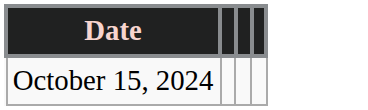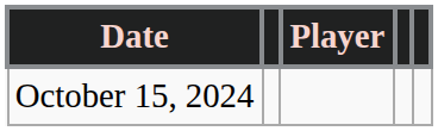 <table class="wikitable sortable" style="font-size:90%;">
 <tr>
 <th style="background:#202121; color:#F7D5CF; border:2px solid #898C8F;" scope="col" data-sort-type="date">Date</th>
 <th style="background:#202121; color:#F7D5CF; border:2px solid #898C8F;" scope="col"></th>
+<th style="background:#202121; color:#F7D5CF; border:2px solid #898C8F;" scope="col">Player</th>
 <th style="background:#202121; color:#F7D5CF; border:2px solid #898C8F;" scope="col"></th>
 <th style="background:#202121; color:#F7D5CF; border:2px solid #898C8F;" scope="col"></th>
 </tr>
 <tr>
 <td>October 15, 2024</td>
 <td></td>
 <td></td>
 <td></td>
+<td></td>
 </tr>
 </table>
